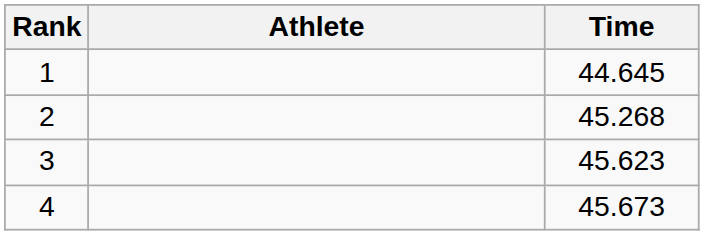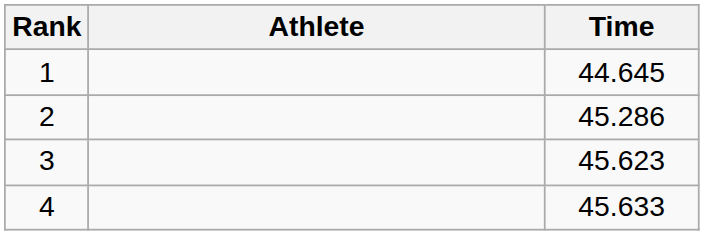 <table class=wikitable style="text-align:center">
 <tr>
 <th width=40>Rank</th>
 <th width=250>Athlete</th>
 <th width=80>Time</th>
 </tr>
 <tr>
 <td>1</td>
 <td align=left></td>
 <td>44.645</td>
 </tr>
 <tr>
 <td>2</td>
 <td align=left></td>
-<td>45.268</td>
+<td>45.286</td>
 </tr>
 <tr>
 <td>3</td>
 <td align=left></td>
 <td>45.623</td>
 </tr>
 <tr>
 <td>4</td>
 <td align=left></td>
-<td>45.673</td>
+<td>45.633</td>
 </tr>
 </table>
